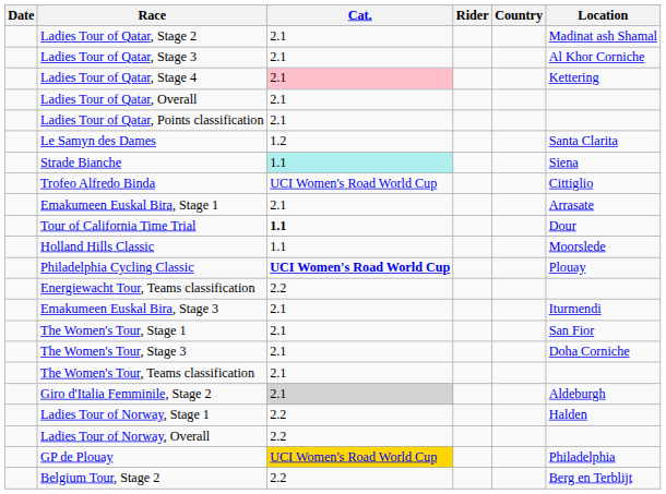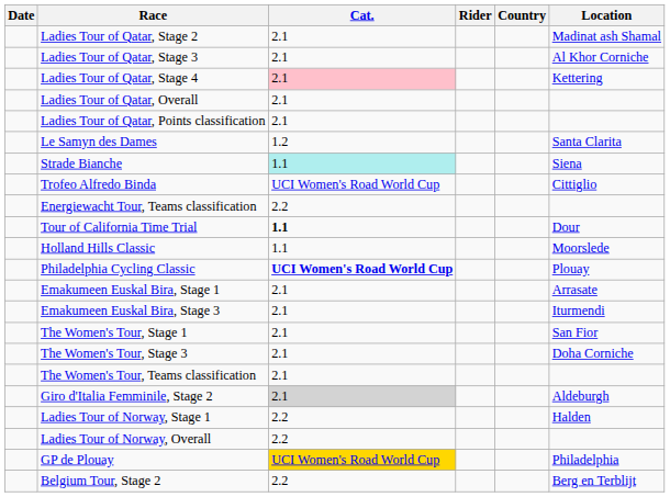 <table class="wikitable sortable">
 <tr>
 <th>Date</th>
 <th>Race</th>
 <th><a href='#'>Cat.</a></th>
 <th>Rider</th>
 <th>Country</th>
 <th>Location</th>
 </tr>
 <tr>
 <td></td>
 <td><a href='#'>Ladies Tour of Qatar</a>, Stage 2</td>
 <td>2.1</td>
 <td></td>
 <td></td>
 <td><a href='#'>Madinat ash Shamal</a></td>
 </tr>
 <tr>
 <td></td>
 <td><a href='#'>Ladies Tour of Qatar</a>, Stage 3</td>
 <td>2.1</td>
 <td></td>
 <td></td>
 <td><a href='#'>Al Khor Corniche</a></td>
 </tr>
 <tr>
 <td></td>
 <td><a href='#'>Ladies Tour of Qatar</a>, Stage 4</td>
 <td style="background: pink;">2.1</td>
 <td></td>
 <td></td>
 <td><a href='#'>Kettering</a></td>
 </tr>
 <tr>
 <td></td>
 <td><a href='#'>Ladies Tour of Qatar</a>, Overall</td>
 <td>2.1</td>
 <td></td>
 <td></td>
 <td></td>
 </tr>
 <tr>
 <td></td>
 <td><a href='#'>Ladies Tour of Qatar</a>, Points classification</td>
 <td>2.1</td>
 <td></td>
 <td></td>
 <td></td>
 </tr>
 <tr>
 <td></td>
 <td><a href='#'>Le Samyn des Dames</a></td>
 <td>1.2</td>
 <td></td>
 <td></td>
 <td><a href='#'>Santa Clarita</a></td>
 </tr>
 <tr>
 <td></td>
 <td><a href='#'>Strade Bianche</a></td>
 <td style="background: paleturquoise;">1.1</td>
 <td></td>
 <td></td>
 <td><a href='#'>Siena</a></td>
 </tr>
 <tr>
 <td></td>
 <td><a href='#'>Trofeo Alfredo Binda</a></td>
 <td><a href='#'>UCI Women's Road World Cup</a></td>
 <td></td>
 <td></td>
 <td><a href='#'>Cittiglio</a></td>
 </tr>
 <tr>
 <td></td>
-<td><a href='#'>Emakumeen Euskal Bira</a>, Stage 1</td>
-<td>2.1</td>
+<td><a href='#'>Energiewacht Tour</a>, Teams classification</td>
+<td>2.2</td>
+<td align="center"></td>
+<td align="center"></td>
 <td></td>
-<td></td>
-<td><a href='#'>Arrasate</a></td>
 </tr>
 <tr>
 <td></td>
 <td><a href='#'>Tour of California Time Trial</a></td>
 <td><strong>1.1</strong></td>
 <td></td>
 <td></td>
 <td><a href='#'>Dour</a></td>
 </tr>
 <tr>
 <td></td>
 <td><a href='#'>Holland Hills Classic</a></td>
 <td>1.1</td>
 <td></td>
 <td></td>
 <td><a href='#'>Moorslede</a></td>
 </tr>
 <tr>
 <td></td>
 <td><a href='#'>Philadelphia Cycling Classic</a></td>
 <td><strong><a href='#'>UCI Women's Road World Cup</a></strong></td>
 <td></td>
 <td></td>
 <td><a href='#'>Plouay</a></td>
 </tr>
 <tr>
 <td></td>
-<td><a href='#'>Energiewacht Tour</a>, Teams classification</td>
-<td>2.2</td>
-<td align="center"></td>
-<td align="center"></td>
+<td><a href='#'>Emakumeen Euskal Bira</a>, Stage 1</td>
+<td>2.1</td>
 <td></td>
+<td></td>
+<td><a href='#'>Arrasate</a></td>
 </tr>
 <tr>
 <td></td>
 <td><a href='#'>Emakumeen Euskal Bira</a>, Stage 3</td>
 <td>2.1</td>
 <td></td>
 <td></td>
 <td><a href='#'>Iturmendi</a></td>
 </tr>
 <tr>
 <td></td>
 <td><a href='#'>The Women's Tour</a>, Stage 1</td>
 <td>2.1</td>
 <td></td>
 <td></td>
 <td><a href='#'>San Fior</a></td>
 </tr>
 <tr>
 <td></td>
 <td><a href='#'>The Women's Tour</a>, Stage 3</td>
 <td>2.1</td>
 <td></td>
 <td></td>
 <td><a href='#'>Doha Corniche</a></td>
 </tr>
 <tr>
 <td></td>
 <td><a href='#'>The Women's Tour</a>, Teams classification</td>
 <td>2.1</td>
 <td align="center"></td>
 <td></td>
 <td></td>
 </tr>
 <tr>
 <td></td>
 <td><a href='#'>Giro d'Italia Femminile</a>, Stage 2</td>
 <td style="background: lightgrey;">2.1</td>
 <td></td>
 <td></td>
 <td><a href='#'>Aldeburgh</a></td>
 </tr>
 <tr>
 <td></td>
 <td><a href='#'>Ladies Tour of Norway</a>, Stage 1</td>
 <td>2.2</td>
 <td></td>
 <td></td>
 <td><a href='#'>Halden</a></td>
 </tr>
 <tr>
 <td></td>
 <td><a href='#'>Ladies Tour of Norway</a>, Overall</td>
 <td>2.2</td>
 <td></td>
 <td></td>
 <td></td>
 </tr>
 <tr>
 <td></td>
 <td><a href='#'>GP de Plouay</a></td>
 <td style="background: gold;"><a href='#'>UCI Women's Road World Cup</a></td>
 <td></td>
 <td></td>
 <td><a href='#'>Philadelphia</a></td>
 </tr>
 <tr>
 <td></td>
 <td><a href='#'>Belgium Tour</a>, Stage 2</td>
 <td>2.2</td>
 <td></td>
 <td></td>
 <td><a href='#'>Berg en Terblijt</a></td>
 </tr>
 </table>
